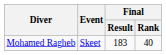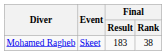 <table class=wikitable style="font-size:90%">
 <tr>
 <th rowspan=2>Diver</th>
 <th rowspan=2>Event</th>
 <th colspan=2>Final</th>
 </tr>
 <tr>
 <th>Result</th>
 <th>Rank</th>
 </tr>
 <tr>
 <td><a href='#'>Mohamed Ragheb</a></td>
 <td><a href='#'>Skeet</a></td>
 <td align=center>183</td>
-<td align=center>40</td>
+<td align=center>38</td>
 </tr>
 </table>
